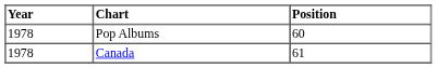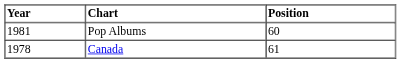 <table border=1 cellspacing=0 cellpadding=2 width="60%">
 <tr>
 <th align="left">Year</th>
 <th align="left">Chart</th>
 <th align="left">Position</th>
 </tr>
 <tr>
-<td align="left">1978</td>
+<td align="left">1981</td>
 <td align="left">Pop Albums</td>
 <td align="left">60</td>
 </tr>
 <tr>
 <td align="left">1978</td>
 <td align="left"><a href='#'>Canada</a></td>
 <td align="left">61</td>
 </tr>
 <tr>
 </tr>
 </table>
